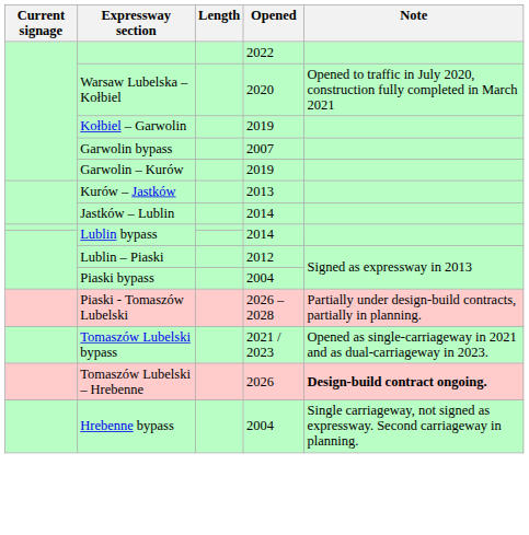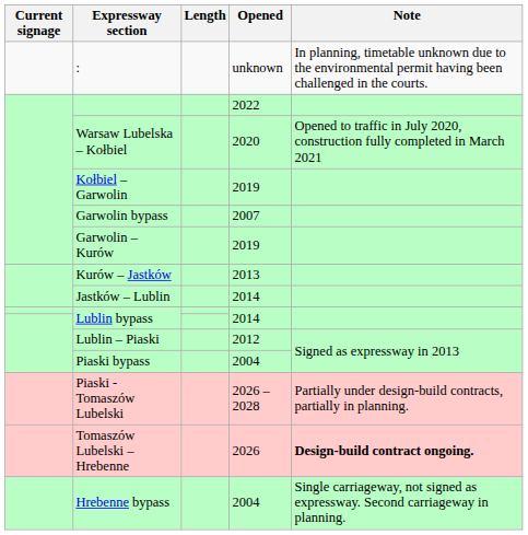 <table class="wikitable">
 <tr valign=top align=left>
 <th>Current signage</th>
 <th>Expressway section</th>
 <th>Length</th>
 <th>Opened</th>
 <th>Note</th>
+</tr>
+<tr>
+<td></td>
+<td>: </td>
+<td></td>
+<td>unknown</td>
+<td>In planning, timetable unknown due to the environmental permit having been challenged in the courts.</td>
 </tr>
 <tr>
 <td bgcolor="#B9FFC5" rowspan="5" style="text-align:center"></td>
 <td bgcolor="#B9FFC5"> </td>
 <td bgcolor="#B9FFC5"></td>
 <td bgcolor="#B9FFC5">2022</td>
 <td bgcolor="#B9FFC5" rowspan="1"></td>
 </tr>
 <tr>
 <td bgcolor="#B9FFC5">Warsaw Lubelska – Kołbiel</td>
 <td bgcolor="#B9FFC5"></td>
 <td bgcolor="#B9FFC5">2020</td>
 <td bgcolor="#B9FFC5">Opened to traffic in July 2020, construction fully completed in March 2021</td>
 </tr>
 <tr>
 <td bgcolor="#B9FFC5"><a href='#'>Kołbiel</a> – Garwolin</td>
 <td bgcolor="#B9FFC5"></td>
 <td bgcolor="#B9FFC5">2019</td>
 <td bgcolor="#B9FFC5"></td>
 </tr>
 <tr>
 <td bgcolor="#B9FFC5">Garwolin bypass</td>
 <td bgcolor="#B9FFC5"></td>
 <td bgcolor="#B9FFC5">2007</td>
 <td bgcolor="#B9FFC5"></td>
 </tr>
 <tr>
 <td bgcolor="#B9FFC5">Garwolin – Kurów</td>
 <td bgcolor="#B9FFC5"></td>
 <td bgcolor="#B9FFC5">2019</td>
 <td bgcolor="#B9FFC5"></td>
 </tr>
 <tr>
 <td bgcolor="#B9FFC5" rowspan="2" style="text-align:center"></td>
 <td bgcolor="#B9FFC5">Kurów – <a href='#'>Jastków</a></td>
 <td bgcolor="#B9FFC5"></td>
 <td bgcolor="#B9FFC5">2013</td>
 <td bgcolor="#B9FFC5"></td>
 </tr>
 <tr>
 <td bgcolor="#B9FFC5">Jastków – Lublin</td>
 <td bgcolor="#B9FFC5"></td>
 <td bgcolor="#B9FFC5">2014</td>
 <td bgcolor="#B9FFC5"></td>
 </tr>
 <tr>
 <td bgcolor="#B9FFC5" style="text-align:center"></td>
 <td bgcolor="#B9FFC5" rowspan="2"><a href='#'>Lublin</a> bypass</td>
 <td bgcolor="#B9FFC5"></td>
 <td bgcolor="#B9FFC5" rowspan="2">2014</td>
 <td bgcolor="#B9FFC5" rowspan="2"></td>
 </tr>
 <tr>
 <td bgcolor="#B9FFC5" rowspan="3" style="text-align:center"></td>
 <td bgcolor="#B9FFC5"></td>
 </tr>
 <tr>
 <td bgcolor="#B9FFC5">Lublin – Piaski</td>
 <td bgcolor="#B9FFC5"></td>
 <td bgcolor="#B9FFC5">2012</td>
 <td bgcolor="#B9FFC5" rowspan="2">Signed as expressway in 2013</td>
 </tr>
 <tr>
 <td bgcolor="#B9FFC5">Piaski bypass</td>
 <td bgcolor="#B9FFC5"></td>
 <td bgcolor="#B9FFC5">2004</td>
 </tr>
 <tr>
 <td bgcolor="#FFCBCB" rowspan="1" style="text-align:center"></td>
 <td bgcolor="#FFCBCB">Piaski - Tomaszów Lubelski</td>
 <td bgcolor="#FFCBCB"></td>
 <td bgcolor="#FFCBCB">2026 – 2028</td>
 <td bgcolor="#FFCBCB">Partially under design-build contracts, partially in planning.</td>
 </tr>
 <tr>
-<td bgcolor="#B9FFC5" rowspan="1" style="text-align:center"></td>
-<td bgcolor="#B9FFC5"><a href='#'>Tomaszów Lubelski</a> bypass</td>
-<td bgcolor="#B9FFC5"></td>
-<td bgcolor="#B9FFC5">2021 / 2023</td>
-<td bgcolor="#B9FFC5">Opened as single-carriageway in 2021 and as dual-carriageway in 2023.</td>
-</tr>
-<tr>
 <td bgcolor="#FFCBCB" rowspan="1" style="text-align:center"></td>
 <td bgcolor="#FFCBCB">Tomaszów Lubelski – Hrebenne</td>
 <td bgcolor="#FFCBCB"></td>
 <td bgcolor="#FFCBCB">2026</td>
 <td bgcolor="#FFCBCB"><strong>Design-build contract ongoing.</strong></td>
 </tr>
 <tr>
 <td bgcolor="#B9FFC5" rowspan="1" style="text-align:center"></td>
 <td bgcolor="#B9FFC5"><a href='#'>Hrebenne</a> bypass</td>
 <td bgcolor="#B9FFC5"></td>
 <td bgcolor="#B9FFC5">2004</td>
 <td bgcolor="#B9FFC5">Single carriageway, not signed as expressway. Second carriageway in planning.</td>
 </tr>
 </table>
